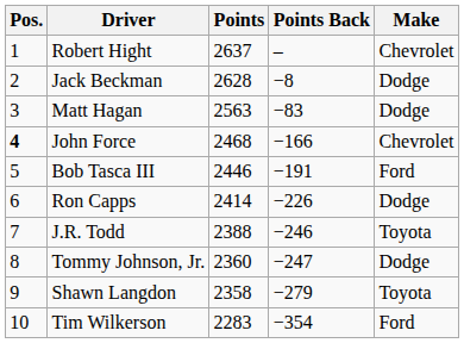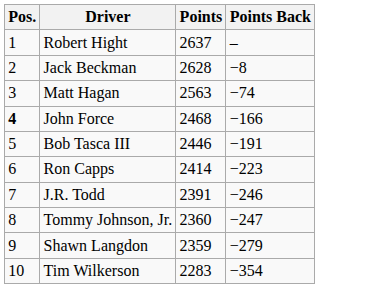 <table class="wikitable">
 <tr>
 <th>Pos.</th>
 <th>Driver</th>
 <th>Points</th>
 <th>Points Back</th>
-<th>Make</th>
 </tr>
 <tr>
 <td>1</td>
 <td>Robert Hight</td>
 <td>2637</td>
 <td>–</td>
-<td>Chevrolet</td>
 </tr>
 <tr>
 <td>2</td>
 <td>Jack Beckman</td>
 <td>2628</td>
 <td>−8</td>
-<td>Dodge</td>
 </tr>
 <tr>
 <td>3</td>
 <td>Matt Hagan</td>
 <td>2563</td>
-<td>−83</td>
-<td>Dodge</td>
+<td>−74</td>
 </tr>
 <tr>
 <td><strong>4</strong></td>
 <td>John Force</td>
 <td>2468</td>
 <td>−166</td>
-<td>Chevrolet</td>
 </tr>
 <tr>
 <td>5</td>
 <td>Bob Tasca III</td>
 <td>2446</td>
 <td>−191</td>
-<td>Ford</td>
 </tr>
 <tr>
 <td>6</td>
 <td>Ron Capps</td>
 <td>2414</td>
-<td>−226</td>
-<td>Dodge</td>
+<td>−223</td>
 </tr>
 <tr>
 <td>7</td>
 <td>J.R. Todd</td>
-<td>2388</td>
+<td>2391</td>
 <td>−246</td>
-<td>Toyota</td>
 </tr>
 <tr>
 <td>8</td>
 <td>Tommy Johnson, Jr.</td>
 <td>2360</td>
 <td>−247</td>
-<td>Dodge</td>
 </tr>
 <tr>
 <td>9</td>
 <td>Shawn Langdon</td>
-<td>2358</td>
+<td>2359</td>
 <td>−279</td>
-<td>Toyota</td>
 </tr>
 <tr>
 <td>10</td>
 <td>Tim Wilkerson</td>
 <td>2283</td>
 <td>−354</td>
-<td>Ford</td>
 </tr>
 </table>
